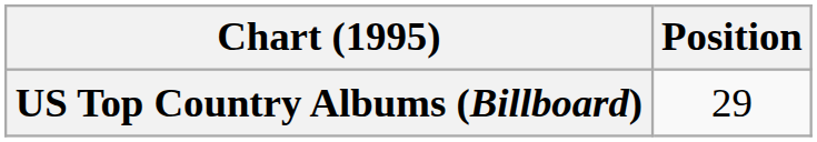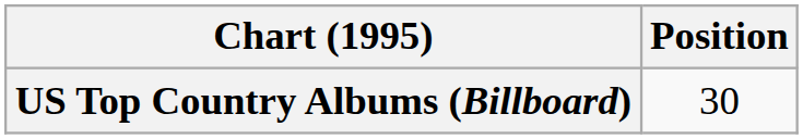 <table class="wikitable plainrowheaders" style="text-align:center">
 <tr>
 <th scope="col">Chart (1995)</th>
 <th scope="col">Position</th>
 </tr>
 <tr>
 <th scope="row">US Top Country Albums (<em>Billboard</em>)</th>
-<td>29</td>
+<td>30</td>
 </tr>
 </table>
